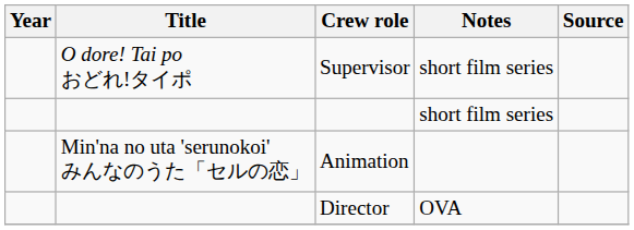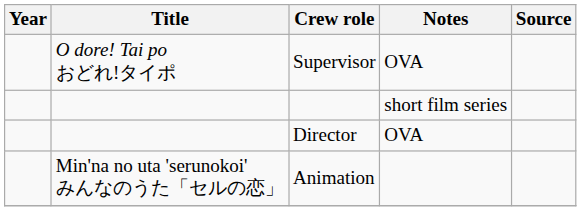 <table class="wikitable sortable plainrowheaders">
 <tr>
 <th>Year</th>
 <th>Title</th>
 <th>Crew role</th>
 <th class="unsortable">Notes</th>
 <th class="unsortable">Source</th>
 </tr>
 <tr>
 <td></td>
 <td><em>O dore! Tai po</em><br>おどれ!タイポ</td>
 <td>Supervisor</td>
-<td>short film series</td>
+<td>OVA</td>
 <td></td>
 </tr>
 <tr>
 <td></td>
 <td></td>
 <td></td>
 <td>short film series</td>
 <td></td>
 </tr>
 <tr>
 <td></td>
+<td></td>
+<td>Director</td>
+<td>OVA</td>
+<td></td>
+</tr>
+<tr>
+<td></td>
 <td>Min'na no uta 'serunokoi'<br>みんなのうた「セルの恋」</td>
 <td>Animation</td>
 <td></td>
 <td></td>
 </tr>
 <tr>
-<td></td>
-<td></td>
-<td>Director</td>
-<td>OVA</td>
-<td></td>
-</tr>
-<tr>
 </tr>
 </table>
